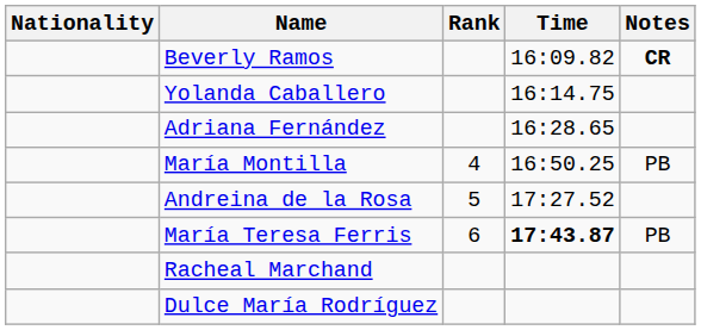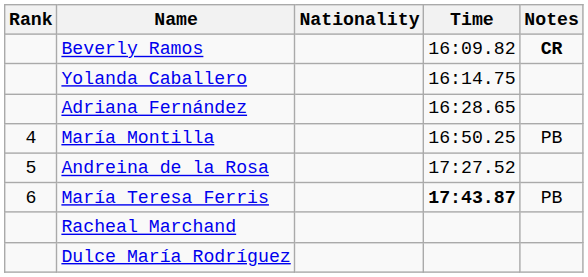 <table class="wikitable sortable" style="text-align:center">
 <tr>
+<th>Rank</th>
+<th>Name</th>
 <th>Nationality</th>
-<th>Name</th>
-<th>Rank</th>
 <th>Time</th>
 <th>Notes</th>
 </tr>
 <tr>
+<td></td>
+<td align=left><a href='#'>Beverly Ramos</a></td>
 <td align=left></td>
-<td align=left><a href='#'>Beverly Ramos</a></td>
-<td></td>
 <td>16:09.82</td>
 <td><strong>CR</strong></td>
 </tr>
 <tr>
+<td></td>
+<td align=left><a href='#'>Yolanda Caballero</a></td>
 <td align=left></td>
-<td align=left><a href='#'>Yolanda Caballero</a></td>
-<td></td>
 <td>16:14.75</td>
 <td></td>
 </tr>
 <tr>
+<td></td>
+<td align=left><a href='#'>Adriana Fernández</a></td>
 <td align=left></td>
-<td align=left><a href='#'>Adriana Fernández</a></td>
-<td></td>
 <td>16:28.65</td>
 <td></td>
 </tr>
 <tr>
+<td>4</td>
+<td align=left><a href='#'>María Montilla</a></td>
 <td align=left></td>
-<td align=left><a href='#'>María Montilla</a></td>
-<td>4</td>
 <td>16:50.25</td>
 <td>PB</td>
 </tr>
 <tr>
+<td>5</td>
+<td align=left><a href='#'>Andreina de la Rosa</a></td>
 <td align=left></td>
-<td align=left><a href='#'>Andreina de la Rosa</a></td>
-<td>5</td>
 <td>17:27.52</td>
 <td></td>
 </tr>
 <tr>
+<td>6</td>
+<td align=left><a href='#'>María Teresa Ferris</a></td>
 <td align=left></td>
-<td align=left><a href='#'>María Teresa Ferris</a></td>
-<td>6</td>
 <td><strong>17:43.87</strong></td>
 <td>PB</td>
 </tr>
 <tr>
+<td></td>
+<td align=left><a href='#'>Racheal Marchand</a></td>
 <td align=left></td>
-<td align=left><a href='#'>Racheal Marchand</a></td>
-<td></td>
 <td></td>
 <td></td>
 </tr>
 <tr>
+<td></td>
+<td align=left><a href='#'>Dulce María Rodríguez</a></td>
 <td align=left></td>
-<td align=left><a href='#'>Dulce María Rodríguez</a></td>
-<td></td>
 <td></td>
 <td></td>
 </tr>
 </table>
